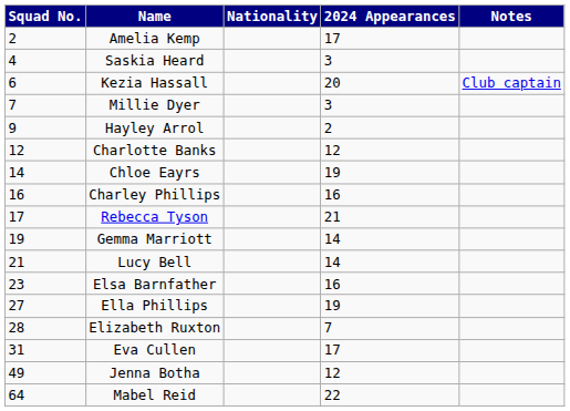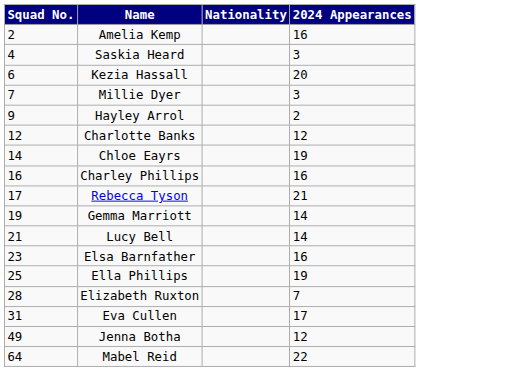 <table class="wikitable">
 <tr>
 <th style="background:#000080; color:white" scope="col">Squad No.</th>
 <th style="background:#000080; color:white" scope="col">Name</th>
 <th style="background:#000080; color:white" scope="col">Nationality</th>
 <th style="background:#000080; color:white" scope="col">2024 Appearances</th>
-<th style="background:#000080; color:white" scope="col">Notes</th>
 </tr>
 <tr>
 <td>2</td>
 <td style="text-align:center">Amelia Kemp</td>
 <td></td>
-<td>17</td>
-<td></td>
+<td>16</td>
 </tr>
 <tr>
 <td>4</td>
 <td style="text-align:center">Saskia Heard</td>
 <td></td>
 <td>3</td>
-<td></td>
 </tr>
 <tr>
 <td>6</td>
 <td style="text-align:center">Kezia Hassall</td>
 <td></td>
 <td>20</td>
-<td><a href='#'>Club captain</a></td>
 </tr>
 <tr>
 <td>7</td>
 <td style="text-align:center">Millie Dyer</td>
 <td></td>
 <td>3</td>
-<td></td>
 </tr>
 <tr>
 <td>9</td>
 <td style="text-align:center">Hayley Arrol</td>
 <td></td>
 <td>2</td>
-<td></td>
 </tr>
 <tr>
 <td>12</td>
 <td style="text-align:center">Charlotte Banks</td>
 <td></td>
 <td>12</td>
-<td></td>
 </tr>
 <tr>
 <td>14</td>
 <td style="text-align:center">Chloe Eayrs</td>
 <td></td>
 <td>19</td>
-<td></td>
 </tr>
 <tr>
 <td>16</td>
 <td style="text-align:center">Charley Phillips</td>
 <td></td>
 <td>16</td>
-<td></td>
 </tr>
 <tr>
 <td>17</td>
 <td style="text-align:center"><a href='#'>Rebecca Tyson</a></td>
 <td></td>
 <td>21</td>
-<td></td>
 </tr>
 <tr>
 <td>19</td>
 <td style="text-align:center">Gemma Marriott</td>
 <td></td>
 <td>14</td>
-<td></td>
 </tr>
 <tr>
 <td>21</td>
 <td style="text-align:center">Lucy Bell</td>
 <td></td>
 <td>14</td>
-<td></td>
 </tr>
 <tr>
 <td>23</td>
 <td style="text-align:center">Elsa Barnfather</td>
 <td></td>
 <td>16</td>
-<td></td>
 </tr>
 <tr>
-<td>27</td>
+<td>25</td>
 <td style="text-align:center">Ella Phillips</td>
 <td></td>
 <td>19</td>
-<td></td>
 </tr>
 <tr>
 <td>28</td>
 <td style="text-align:center">Elizabeth Ruxton</td>
 <td></td>
 <td>7</td>
-<td></td>
 </tr>
 <tr>
 <td>31</td>
 <td style="text-align:center">Eva Cullen</td>
 <td></td>
 <td>17</td>
-<td></td>
 </tr>
 <tr>
 <td>49</td>
 <td style="text-align:center">Jenna Botha</td>
 <td></td>
 <td>12</td>
-<td></td>
 </tr>
 <tr>
 <td>64</td>
 <td style="text-align:center">Mabel Reid</td>
 <td></td>
 <td>22</td>
-<td></td>
 </tr>
 </table>
